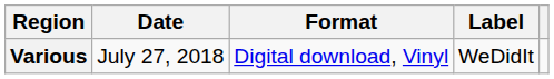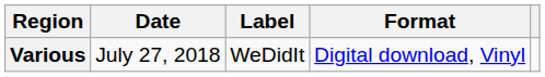 <table class="wikitable plainrowheaders">
 <tr>
 <th>Region</th>
 <th>Date</th>
+<th>Label</th>
 <th>Format</th>
-<th>Label</th>
 <th></th>
 </tr>
 <tr>
 <th scope="row">Various</th>
 <td>July 27, 2018</td>
+<td>WeDidIt</td>
 <td><a href='#'>Digital download</a>, <a href='#'>Vinyl</a></td>
-<td>WeDidIt</td>
 <td style="text-align:center;"></td>
 </tr>
 </table>
